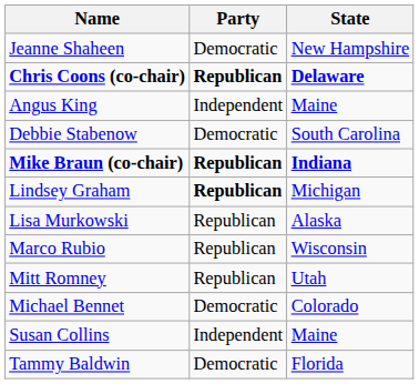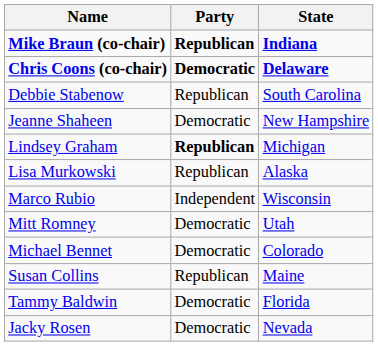 <table class="wikitable sortable" border="1" id="climatesolutionscaucus">
 <tr>
 <th scope="col">Name</th>
 <th scope="col">Party</th>
 <th scope="col">State</th>
 </tr>
 <tr>
+<td><strong><a href='#'>Mike Braun</a> (co-chair)</strong></td>
+<td><strong> Republican</strong></td>
+<td><strong><a href='#'>Indiana</a></strong></td>
+</tr>
+<tr>
+<td><strong><a href='#'>Chris Coons</a> (co-chair)</strong></td>
+<td><strong>Democratic</strong></td>
+<td><strong><a href='#'>Delaware</a></strong></td>
+</tr>
+<tr>
+<td><a href='#'>Debbie Stabenow</a></td>
+<td>Republican</td>
+<td><a href='#'>South Carolina</a></td>
+</tr>
+<tr>
 <td><a href='#'>Jeanne Shaheen</a></td>
 <td>Democratic</td>
 <td><a href='#'>New Hampshire</a></td>
-</tr>
-<tr>
-<td><strong><a href='#'>Chris Coons</a> (co-chair)</strong></td>
-<td><strong> Republican</strong></td>
-<td><strong><a href='#'>Delaware</a></strong></td>
-</tr>
-<tr>
-<td><a href='#'>Angus King</a></td>
-<td>Independent</td>
-<td><a href='#'>Maine</a></td>
-</tr>
-<tr>
-<td><a href='#'>Debbie Stabenow</a></td>
-<td>Democratic</td>
-<td><a href='#'>South Carolina</a></td>
-</tr>
-<tr>
-<td><strong><a href='#'>Mike Braun</a> (co-chair)</strong></td>
-<td><strong> Republican</strong></td>
-<td><strong><a href='#'>Indiana</a></strong></td>
 </tr>
 <tr>
 <td><a href='#'>Lindsey Graham</a></td>
 <td><strong>Republican</strong></td>
 <td><a href='#'>Michigan</a></td>
 </tr>
 <tr>
 <td><a href='#'>Lisa Murkowski</a></td>
 <td>Republican</td>
 <td><a href='#'>Alaska</a></td>
 </tr>
 <tr>
 <td><a href='#'>Marco Rubio</a></td>
-<td>Republican</td>
+<td>Independent</td>
 <td><a href='#'>Wisconsin</a></td>
 </tr>
 <tr>
 <td><a href='#'>Mitt Romney</a></td>
-<td>Republican</td>
+<td>Democratic</td>
 <td><a href='#'>Utah</a></td>
 </tr>
 <tr>
 <td><a href='#'>Michael Bennet</a></td>
 <td>Democratic</td>
 <td><a href='#'>Colorado</a></td>
 </tr>
 <tr>
 <td><a href='#'>Susan Collins</a></td>
-<td>Independent</td>
+<td>Republican</td>
 <td><a href='#'>Maine</a></td>
 </tr>
 <tr>
 <td><a href='#'>Tammy Baldwin</a></td>
 <td>Democratic</td>
 <td><a href='#'>Florida</a></td>
 </tr>
+<tr>
+<td><a href='#'>Jacky Rosen</a></td>
+<td>Democratic</td>
+<td><a href='#'>Nevada</a></td>
+</tr>
 </table>
